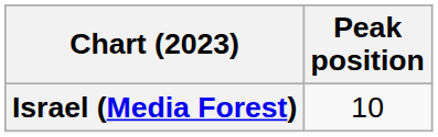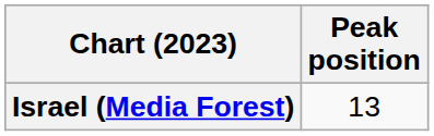 <table class="wikitable plainrowheaders" style="text-align:center">
 <tr>
 <th scope="col">Chart (2023)</th>
 <th scope="col">Peak<br>position</th>
 </tr>
 <tr>
 <th scope="row">Israel (<a href='#'>Media Forest</a>)</th>
-<td>10</td>
+<td>13</td>
 </tr>
 </table>
